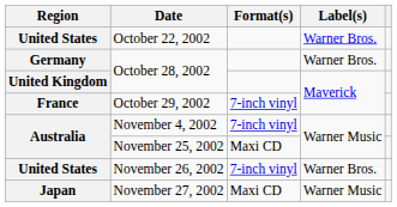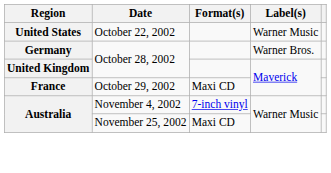 <table class="wikitable plainrowheaders">
 <tr>
 <th scope="col">Region</th>
 <th scope="col">Date</th>
 <th scope="col">Format(s)</th>
 <th scope="col">Label(s)</th>
 <th scope="col"></th>
 </tr>
 <tr>
 <th scope="row">United States</th>
 <td>October 22, 2002</td>
 <td></td>
-<td><a href='#'>Warner Bros.</a></td>
+<td>Warner Music</td>
 <td></td>
 </tr>
 <tr>
 <th scope="row">Germany</th>
 <td rowspan="2">October 28, 2002</td>
 <td></td>
 <td>Warner Bros.</td>
 <td></td>
 </tr>
 <tr>
 <th scope="row">United Kingdom</th>
 <td></td>
 <td rowspan="2"><a href='#'>Maverick</a></td>
 <td></td>
 </tr>
 <tr>
 <th scope="row">France</th>
 <td>October 29, 2002</td>
-<td><a href='#'>7-inch vinyl</a></td>
+<td>Maxi CD</td>
 <td></td>
 </tr>
 <tr>
 <th scope="row" rowspan="2">Australia</th>
 <td>November 4, 2002</td>
 <td><a href='#'>7-inch vinyl</a></td>
 <td rowspan="2">Warner Music</td>
 <td></td>
 </tr>
 <tr>
 <td>November 25, 2002</td>
 <td>Maxi CD</td>
 <td></td>
 </tr>
-<tr>
-<th scope="row">United States</th>
-<td>November 26, 2002</td>
-<td><a href='#'>7-inch vinyl</a></td>
-<td>Warner Bros.</td>
-<td></td>
-</tr>
-<tr>
-<th scope="row">Japan</th>
-<td>November 27, 2002</td>
-<td>Maxi CD</td>
-<td>Warner Music</td>
-<td></td>
-</tr>
 </table>
